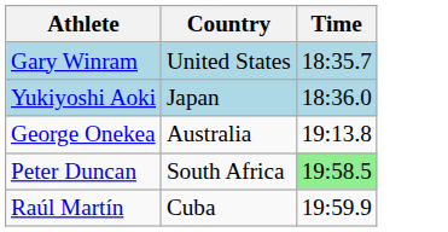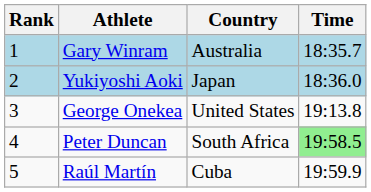 <table class="wikitable">
 <tr>
+<th>Rank</th>
 <th>Athlete</th>
 <th>Country</th>
 <th>Time</th>
 </tr>
 <tr bgcolor=lightblue>
+<td>1</td>
 <td><a href='#'>Gary Winram</a></td>
-<td>United States</td>
+<td>Australia</td>
 <td>18:35.7</td>
 </tr>
 <tr bgcolor=lightblue>
+<td>2</td>
 <td><a href='#'>Yukiyoshi Aoki</a></td>
 <td>Japan</td>
 <td>18:36.0</td>
 </tr>
 <tr>
+<td>3</td>
 <td><a href='#'>George Onekea</a></td>
-<td>Australia</td>
+<td>United States</td>
 <td>19:13.8</td>
 </tr>
 <tr>
+<td>4</td>
 <td><a href='#'>Peter Duncan</a></td>
 <td>South Africa</td>
 <td style="background: lightgreen;">19:58.5</td>
 </tr>
 <tr>
+<td>5</td>
 <td><a href='#'>Raúl Martín</a></td>
 <td>Cuba</td>
 <td>19:59.9</td>
 </tr>
 </table>
